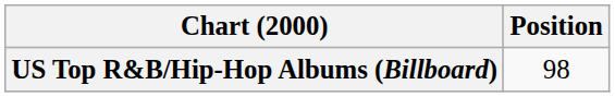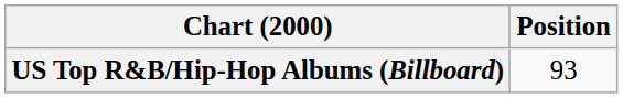 <table class="wikitable plainrowheaders" style="text-align:center">
 <tr>
 <th scope="col">Chart (2000)</th>
 <th scope="col">Position</th>
 </tr>
 <tr>
 <th scope="row">US Top R&B/Hip-Hop Albums (<em>Billboard</em>)</th>
-<td>98</td>
+<td>93</td>
 </tr>
 </table>
